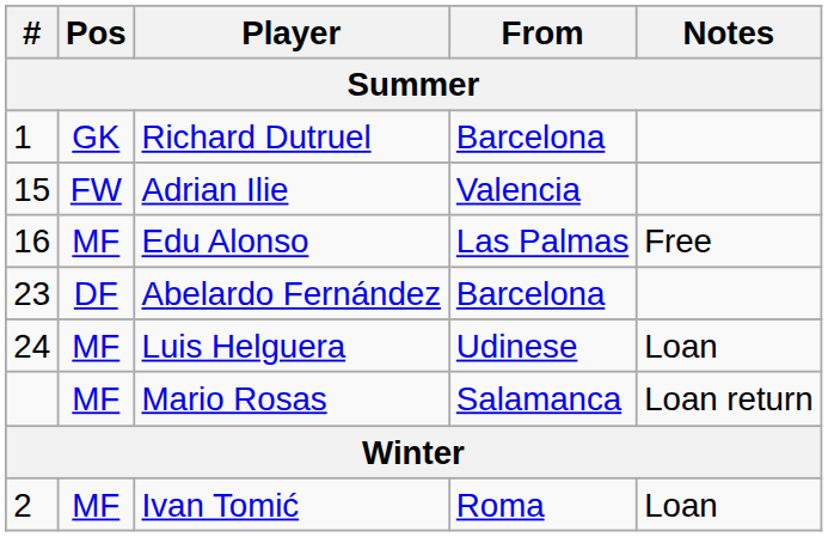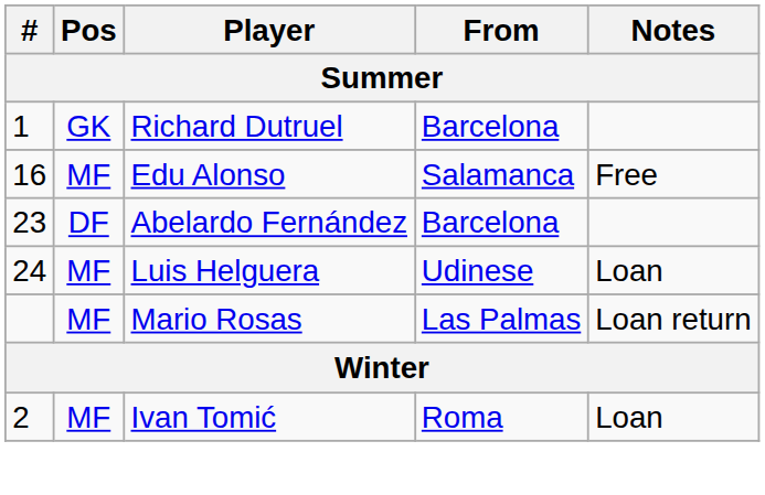 <table class="wikitable" style="font-size:95%; text-align:left;">
 <tr>
 <th>#</th>
 <th>Pos</th>
 <th>Player</th>
 <th>From</th>
 <th>Notes</th>
 </tr>
 <tr>
 <th colspan="5">Summer</th>
 </tr>
 <tr>
 <td>1</td>
 <td align="center"><a href='#'>GK</a></td>
 <td> <a href='#'>Richard Dutruel</a></td>
 <td> <a href='#'>Barcelona</a></td>
 <td></td>
 </tr>
 <tr>
-<td>15</td>
-<td align="center"><a href='#'>FW</a></td>
-<td> <a href='#'>Adrian Ilie</a></td>
-<td> <a href='#'>Valencia</a></td>
-<td></td>
-</tr>
-<tr>
 <td>16</td>
 <td align="center"><a href='#'>MF</a></td>
 <td> <a href='#'>Edu Alonso</a></td>
-<td> <a href='#'>Las Palmas</a></td>
+<td> <a href='#'>Salamanca</a></td>
 <td>Free</td>
 </tr>
 <tr>
 <td>23</td>
 <td align="center"><a href='#'>DF</a></td>
 <td> <a href='#'>Abelardo Fernández</a></td>
 <td> <a href='#'>Barcelona</a></td>
 <td></td>
 </tr>
 <tr>
 <td>24</td>
 <td align="center"><a href='#'>MF</a></td>
 <td> <a href='#'>Luis Helguera</a></td>
 <td> <a href='#'>Udinese</a></td>
 <td>Loan</td>
 </tr>
 <tr>
 <td></td>
 <td align="center"><a href='#'>MF</a></td>
 <td> <a href='#'>Mario Rosas</a></td>
-<td> <a href='#'>Salamanca</a></td>
+<td> <a href='#'>Las Palmas</a></td>
 <td>Loan return</td>
 </tr>
 <tr>
 <th colspan="5">Winter</th>
 </tr>
 <tr>
 <td>2</td>
 <td align="center"><a href='#'>MF</a></td>
 <td> <a href='#'>Ivan Tomić</a></td>
 <td> <a href='#'>Roma</a></td>
 <td>Loan</td>
 </tr>
 </table>
